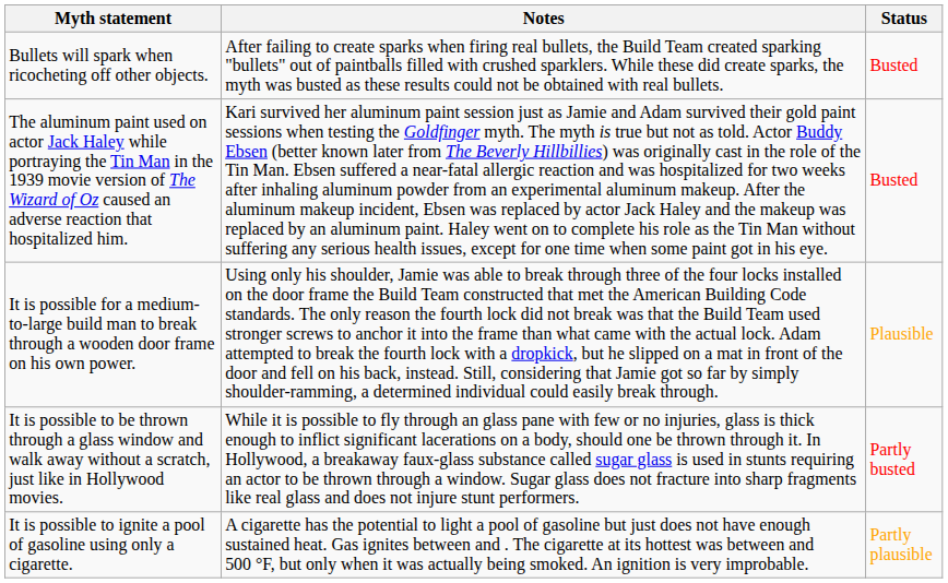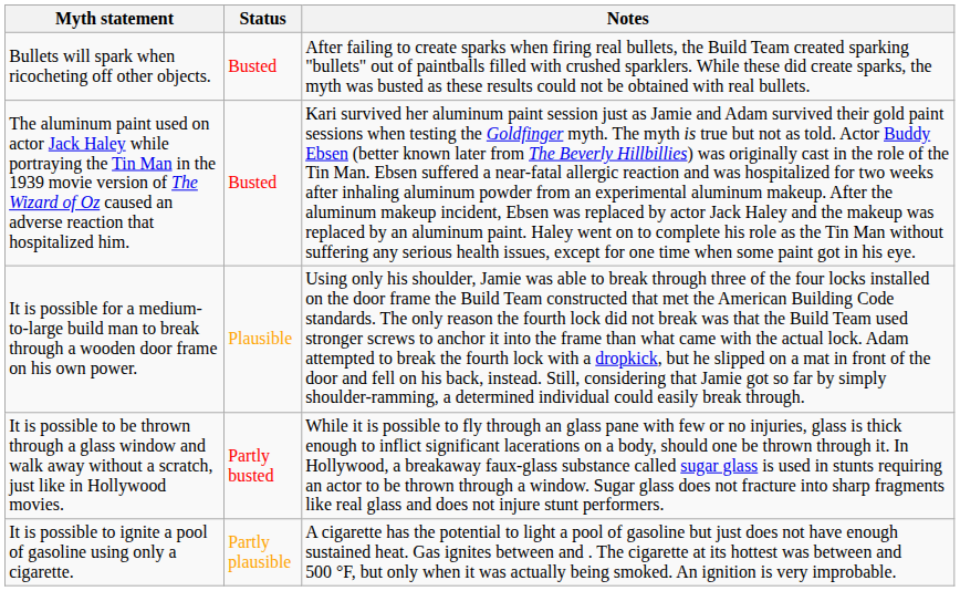 <table class="wikitable plainrowheaders">
 <tr>
 <th>Myth statement</th>
+<th>Status</th>
 <th>Notes</th>
-<th>Status</th>
 </tr>
 <tr>
 <td>Bullets will spark when ricocheting off other objects.</td>
+<td style="color:red">Busted</td>
 <td>After failing to create sparks when firing real bullets, the Build Team created sparking "bullets" out of paintballs filled with crushed sparklers. While these did create sparks, the myth was busted as these results could not be obtained with real bullets.</td>
-<td style="color:red">Busted</td>
 </tr>
 <tr>
 <td>The aluminum paint used on actor <a href='#'>Jack Haley</a> while portraying the <a href='#'>Tin Man</a> in the 1939 movie version of <em><a href='#'>The Wizard of Oz</a></em> caused an adverse reaction that hospitalized him.</td>
+<td style="color:red">Busted</td>
 <td>Kari survived her aluminum paint session just as Jamie and Adam survived their gold paint sessions when testing the <em><a href='#'>Goldfinger</a></em> myth. The myth <em>is</em> true but not as told. Actor <a href='#'>Buddy Ebsen</a> (better known later from <em><a href='#'>The Beverly Hillbillies</a></em>) was originally cast in the role of the Tin Man. Ebsen suffered a near-fatal allergic reaction and was hospitalized for two weeks after inhaling aluminum powder from an experimental aluminum makeup. After the aluminum makeup incident, Ebsen was replaced by actor Jack Haley and the makeup was replaced by an aluminum paint.  Haley went on to complete his role as the Tin Man without suffering any serious health issues, except for one time when some paint got in his eye.</td>
-<td style="color:red">Busted</td>
 </tr>
 <tr>
 <td>It is possible for a medium-to-large build man to break through a wooden door frame on his own power.</td>
+<td style="color:orange">Plausible</td>
 <td>Using only his shoulder, Jamie was able to break through three of the four locks installed on the door frame the Build Team constructed that met the American Building Code standards. The only reason the fourth lock did not break was that the Build Team used stronger screws to anchor it into the frame than what came with the actual lock. Adam attempted to break the fourth lock with a <a href='#'>dropkick</a>, but he slipped on a mat in front of the door and fell on his back, instead. Still, considering that Jamie got so far by simply shoulder-ramming, a determined individual could easily break through.</td>
-<td style="color:orange">Plausible</td>
 </tr>
 <tr>
 <td>It is possible to be thrown through a glass window and walk away without a scratch, just like in Hollywood movies.</td>
+<td style="color:red">Partly busted</td>
 <td>While it is possible to fly through an  glass pane with few or no injuries,  glass is thick enough to inflict significant lacerations on a body, should one be thrown through it. In Hollywood, a breakaway faux-glass substance called <a href='#'>sugar glass</a> is used in stunts requiring an actor to be thrown through a window. Sugar glass does not fracture into sharp fragments like real glass and does not injure stunt performers.</td>
-<td style="color:red">Partly busted</td>
 </tr>
 <tr>
 <td>It is possible to ignite a pool of gasoline using only a cigarette.</td>
+<td style="color:orange">Partly plausible</td>
 <td>A cigarette has the potential to light a pool of gasoline but just does not have enough sustained heat. Gas ignites between  and . The cigarette at its hottest was between  and 500 °F, but only when it was actually being smoked. An ignition is very improbable.</td>
-<td style="color:orange">Partly plausible</td>
 </tr>
 </table>
